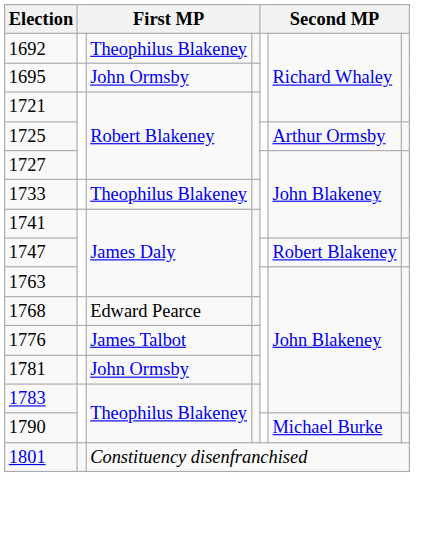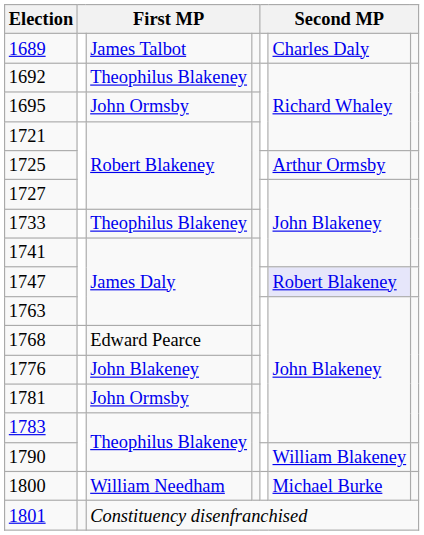 <table class="wikitable">
 <tr>
 <th>Election</th>
 <th colspan=3>First MP</th>
 <th colspan=3>Second MP</th>
+</tr>
+<tr>
+<td><a href='#'>1689</a></td>
+<td style="background-color: white"></td>
+<td><a href='#'>James Talbot</a></td>
+<td></td>
+<td style="background-color: white"></td>
+<td><a href='#'>Charles Daly</a></td>
+<td></td>
 </tr>
 <tr>
 <td>1692</td>
 <td style="background-color: white"></td>
 <td><a href='#'>Theophilus Blakeney</a></td>
 <td></td>
 <td rowspan="3" style="background-color: white"></td>
 <td rowspan="3"><a href='#'>Richard Whaley</a></td>
 <td rowspan="3"></td>
 </tr>
 <tr>
 <td>1695</td>
 <td style="background-color: white"></td>
 <td><a href='#'>John Ormsby</a></td>
 <td></td>
 </tr>
 <tr>
 <td>1721</td>
 <td rowspan="3" style="background-color: white"></td>
 <td rowspan="3"><a href='#'>Robert Blakeney</a></td>
 <td rowspan="3"></td>
 </tr>
 <tr>
 <td>1725</td>
 <td style="background-color: white"></td>
 <td><a href='#'>Arthur Ormsby</a></td>
 <td></td>
 </tr>
 <tr>
 <td>1727</td>
 <td rowspan="3" style="background-color: white"></td>
 <td rowspan="3"><a href='#'>John Blakeney</a></td>
 <td rowspan="3"></td>
 </tr>
 <tr>
 <td>1733</td>
 <td style="background-color: white"></td>
 <td><a href='#'>Theophilus Blakeney</a></td>
 <td></td>
 </tr>
 <tr>
 <td>1741</td>
 <td rowspan="3" style="background-color: white"></td>
 <td rowspan="3"><a href='#'>James Daly</a></td>
 <td rowspan="3"></td>
 </tr>
 <tr>
 <td>1747</td>
 <td style="background-color: white"></td>
-<td><a href='#'>Robert Blakeney</a></td>
+<td style="background: lavender;"><a href='#'>Robert Blakeney</a></td>
 <td></td>
 </tr>
 <tr>
 <td>1763</td>
 <td rowspan="5" style="background-color: white"></td>
 <td rowspan="5"><a href='#'>John Blakeney</a></td>
 <td rowspan="5"></td>
 </tr>
 <tr>
 <td>1768</td>
 <td style="background-color: white"></td>
 <td>Edward Pearce</td>
 <td></td>
 </tr>
 <tr>
 <td>1776</td>
 <td style="background-color: white"></td>
-<td><a href='#'>James Talbot</a></td>
+<td><a href='#'>John Blakeney</a></td>
 <td></td>
 </tr>
 <tr>
 <td>1781</td>
 <td style="background-color: white"></td>
 <td><a href='#'>John Ormsby</a></td>
 <td></td>
 </tr>
 <tr>
 <td><a href='#'>1783</a></td>
 <td rowspan="2" style="background-color: white"></td>
 <td rowspan="2"><a href='#'>Theophilus Blakeney</a></td>
 <td rowspan="2"></td>
 </tr>
 <tr>
 <td>1790</td>
 <td style="background-color: white"></td>
+<td><a href='#'>William Blakeney</a></td>
+<td></td>
+</tr>
+<tr>
+<td>1800</td>
+<td style="background-color: white"></td>
+<td><a href='#'>William Needham</a></td>
+<td></td>
+<td style="background-color: white"></td>
 <td><a href='#'>Michael Burke</a></td>
 <td></td>
 </tr>
 <tr>
 <td><a href='#'>1801</a></td>
 <td></td>
 <td colspan="5"><em>Constituency disenfranchised</em></td>
 </tr>
 </table>
